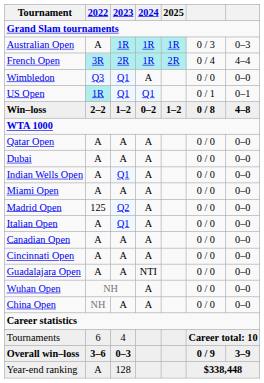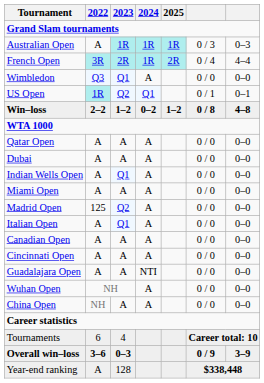 <table class="wikitable" style="text-align:center">
 <tr>
 <th>Tournament</th>
 <th><a href='#'>2022</a></th>
 <th><a href='#'>2023</a></th>
 <th><a href='#'>2024</a></th>
 <th>2025</th>
 <th></th>
 <th></th>
 </tr>
 <tr>
 <td colspan="8" align="left"><strong><a href='#'>Grand Slam tournaments</a></strong></td>
 </tr>
 <tr>
 <td align="left"><a href='#'>Australian Open</a></td>
 <td>A</td>
 <td bgcolor="afeeee"><a href='#'>1R</a></td>
 <td bgcolor="afeeee"><a href='#'>1R</a></td>
 <td bgcolor="afeeee"><a href='#'>1R</a></td>
 <td>0 / 3</td>
 <td>0–3</td>
 </tr>
 <tr>
 <td align="left"><a href='#'>French Open</a></td>
 <td bgcolor=afeeee><a href='#'>3R</a></td>
 <td bgcolor=afeeee><a href='#'>2R</a></td>
 <td bgcolor=afeeee><a href='#'>1R</a></td>
 <td bgcolor=afeeee><a href='#'>2R</a></td>
 <td>0 / 4</td>
 <td>4–4</td>
 </tr>
 <tr>
 <td align="left"><a href='#'>Wimbledon</a></td>
 <td bgcolor=f0f8ff><a href='#'>Q3</a></td>
 <td bgcolor=f0f8ff><a href='#'>Q1</a></td>
 <td>A</td>
 <td></td>
 <td>0 / 0</td>
 <td>0–0</td>
 </tr>
 <tr>
 <td align="left"><a href='#'>US Open</a></td>
 <td bgcolor=afeeee><a href='#'>1R</a></td>
-<td bgcolor=f0f8ff><a href='#'>Q1</a></td>
+<td bgcolor=f0f8ff><a href='#'>Q2</a></td>
 <td bgcolor=f0f8ff><a href='#'>Q1</a></td>
 <td></td>
 <td>0 / 1</td>
 <td>0–1</td>
 </tr>
 <tr style="background:#efefef;font-weight:bold">
 <td align="left">Win–loss</td>
 <td>2–2</td>
 <td>1–2</td>
 <td>0–2</td>
 <td>1–2</td>
 <td>0 / 8</td>
 <td>4–8</td>
 </tr>
 <tr>
 <td colspan="8" align="left"><strong><a href='#'>WTA 1000</a></strong></td>
 </tr>
 <tr>
 <td align=left><a href='#'>Qatar Open</a></td>
 <td>A</td>
 <td>A</td>
 <td>A</td>
 <td></td>
 <td>0 / 0</td>
 <td>0–0</td>
 </tr>
 <tr>
 <td align=left><a href='#'>Dubai</a></td>
 <td>A</td>
 <td>A</td>
 <td>A</td>
 <td></td>
 <td>0 / 0</td>
 <td>0–0</td>
 </tr>
 <tr>
 <td align=left><a href='#'>Indian Wells Open</a></td>
 <td>A</td>
 <td bgcolor=f0f8ff><a href='#'>Q1</a></td>
 <td>A</td>
 <td></td>
 <td>0 / 0</td>
 <td>0–0</td>
 </tr>
 <tr>
 <td align=left><a href='#'>Miami Open</a></td>
 <td>A</td>
 <td>A</td>
 <td>A</td>
 <td></td>
 <td>0 / 0</td>
 <td>0–0</td>
 </tr>
 <tr>
 <td align=left><a href='#'>Madrid Open</a></td>
 <td>125</td>
 <td bgcolor=f0f8ff><a href='#'>Q2</a></td>
 <td>A</td>
 <td></td>
 <td>0 / 0</td>
 <td>0–0</td>
 </tr>
 <tr>
 <td align=left><a href='#'>Italian Open</a></td>
 <td>A</td>
 <td bgcolor=f0f8ff><a href='#'>Q1</a></td>
 <td>A</td>
 <td></td>
 <td>0 / 0</td>
 <td>0–0</td>
 </tr>
 <tr>
 <td align=left><a href='#'>Canadian Open</a></td>
 <td>A</td>
 <td>A</td>
 <td>A</td>
 <td></td>
 <td>0 / 0</td>
 <td>0–0</td>
 </tr>
 <tr>
 <td align=left><a href='#'>Cincinnati Open</a></td>
 <td>A</td>
 <td>A</td>
 <td>A</td>
 <td></td>
 <td>0 / 0</td>
 <td>0–0</td>
 </tr>
 <tr>
 <td align=left><a href='#'>Guadalajara Open</a></td>
 <td>A</td>
 <td>A</td>
 <td>NTI</td>
 <td></td>
 <td>0 / 0</td>
 <td>0–0</td>
 </tr>
 <tr>
 <td align=left><a href='#'>Wuhan Open</a></td>
 <td colspan=2 style=color:#767676>NH</td>
 <td>A</td>
 <td></td>
 <td>0 / 0</td>
 <td>0–0</td>
 </tr>
 <tr>
 <td align=left><a href='#'>China Open</a></td>
 <td style=color:#767676>NH</td>
 <td>A</td>
 <td>A</td>
 <td></td>
 <td>0 / 0</td>
 <td>0–0</td>
 </tr>
 <tr>
 <td colspan="8" align="left"><strong>Career statistics</strong></td>
 </tr>
 <tr bgcolor=efefef>
 <td align=left>Tournaments</td>
 <td>6</td>
 <td>4</td>
 <td></td>
 <td></td>
 <td colspan="3"><strong>Career total: 10</strong></td>
 </tr>
 <tr style=background:#efefef;font-weight:bold>
 <td align=left>Overall win–loss</td>
 <td>3–6</td>
 <td>0–3</td>
 <td></td>
 <td></td>
 <td>0 / 9</td>
 <td>3–9</td>
 </tr>
 <tr bgcolor=efefef>
 <td align=left>Year-end ranking</td>
 <td>A</td>
 <td>128</td>
 <td></td>
 <td></td>
 <td colspan="3"><strong>$338,448</strong></td>
 </tr>
 </table>
